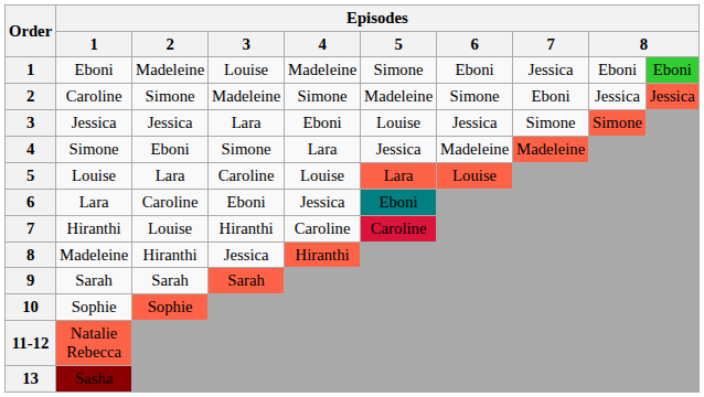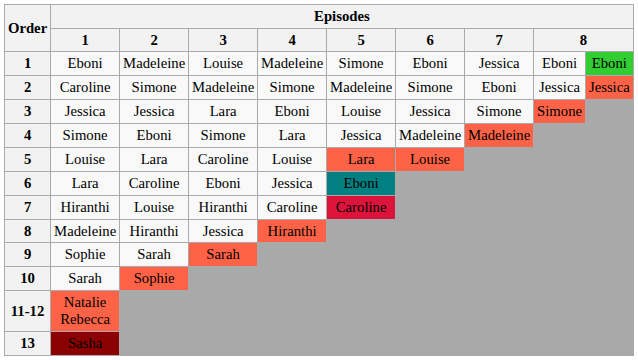 <table class="wikitable" style="text-align:center; font-size:92%">
 <tr>
 <th rowspan=2>Order</th>
 <th colspan=9>Episodes</th>
 </tr>
 <tr>
 <th>1</th>
 <th>2</th>
 <th>3</th>
 <th>4</th>
 <th>5</th>
 <th>6</th>
 <th>7</th>
 <th colspan=2>8</th>
 </tr>
 <tr>
 <th>1</th>
 <td>Eboni</td>
 <td>Madeleine</td>
 <td>Louise</td>
 <td>Madeleine</td>
 <td>Simone</td>
 <td>Eboni</td>
 <td>Jessica</td>
 <td>Eboni</td>
 <td style="background:limegreen;">Eboni</td>
 </tr>
 <tr>
 <th>2</th>
 <td>Caroline</td>
 <td>Simone</td>
 <td>Madeleine</td>
 <td>Simone</td>
 <td>Madeleine</td>
 <td>Simone</td>
 <td>Eboni</td>
 <td>Jessica</td>
 <td style="background:tomato;">Jessica</td>
 </tr>
 <tr>
 <th>3</th>
 <td>Jessica</td>
 <td>Jessica</td>
 <td>Lara</td>
 <td>Eboni</td>
 <td>Louise</td>
 <td>Jessica</td>
 <td>Simone</td>
 <td style="background:tomato;">Simone</td>
 <td style="background:darkgrey;"></td>
 </tr>
 <tr>
 <th>4</th>
 <td>Simone</td>
 <td>Eboni</td>
 <td>Simone</td>
 <td>Lara</td>
 <td>Jessica</td>
 <td>Madeleine</td>
 <td style="background:tomato;">Madeleine</td>
 <td style="background:darkgrey;" colspan="2"></td>
 </tr>
 <tr>
 <th>5</th>
 <td>Louise</td>
 <td>Lara</td>
 <td>Caroline</td>
 <td>Louise</td>
 <td style="background:tomato;">Lara</td>
 <td style="background:tomato;">Louise</td>
 <td colspan="3" style="background:darkgrey;"></td>
 </tr>
 <tr>
 <th>6</th>
 <td>Lara</td>
 <td>Caroline</td>
 <td>Eboni</td>
 <td>Jessica</td>
 <td style="background:teal;"><span>Eboni</span></td>
 <td colspan="4" style="background:darkgray;"></td>
 </tr>
 <tr>
 <th>7</th>
 <td>Hiranthi</td>
 <td>Louise</td>
 <td>Hiranthi</td>
 <td>Caroline</td>
 <td style="background:crimson;"><span>Caroline</span></td>
 <td colspan="5" style="background:darkgray;"></td>
 </tr>
 <tr>
 <th>8</th>
 <td>Madeleine</td>
 <td>Hiranthi</td>
 <td>Jessica</td>
 <td style="background:tomato;">Hiranthi</td>
 <td style="background:darkgrey;" colspan="5"></td>
 </tr>
 <tr>
 <th>9</th>
-<td>Sarah</td>
+<td>Sophie</td>
 <td>Sarah</td>
 <td style="background:tomato;">Sarah</td>
 <td colspan="6" style="background:darkgrey;"></td>
 </tr>
 <tr>
 <th>10</th>
-<td>Sophie</td>
+<td>Sarah</td>
 <td style="background:tomato;">Sophie</td>
 <td colspan="7" style="background:darkgrey;"></td>
 </tr>
 <tr>
 <th>11-12</th>
 <td style="background:tomato;">Natalie<br>Rebecca</td>
 <td style="background:darkgrey;" colspan="8"></td>
 </tr>
 <tr>
 <th>13</th>
 <td style="background:darkred;"><span>Sasha</span></td>
 <td style="background:darkgrey;" colspan="8"></td>
 </tr>
 </table>
